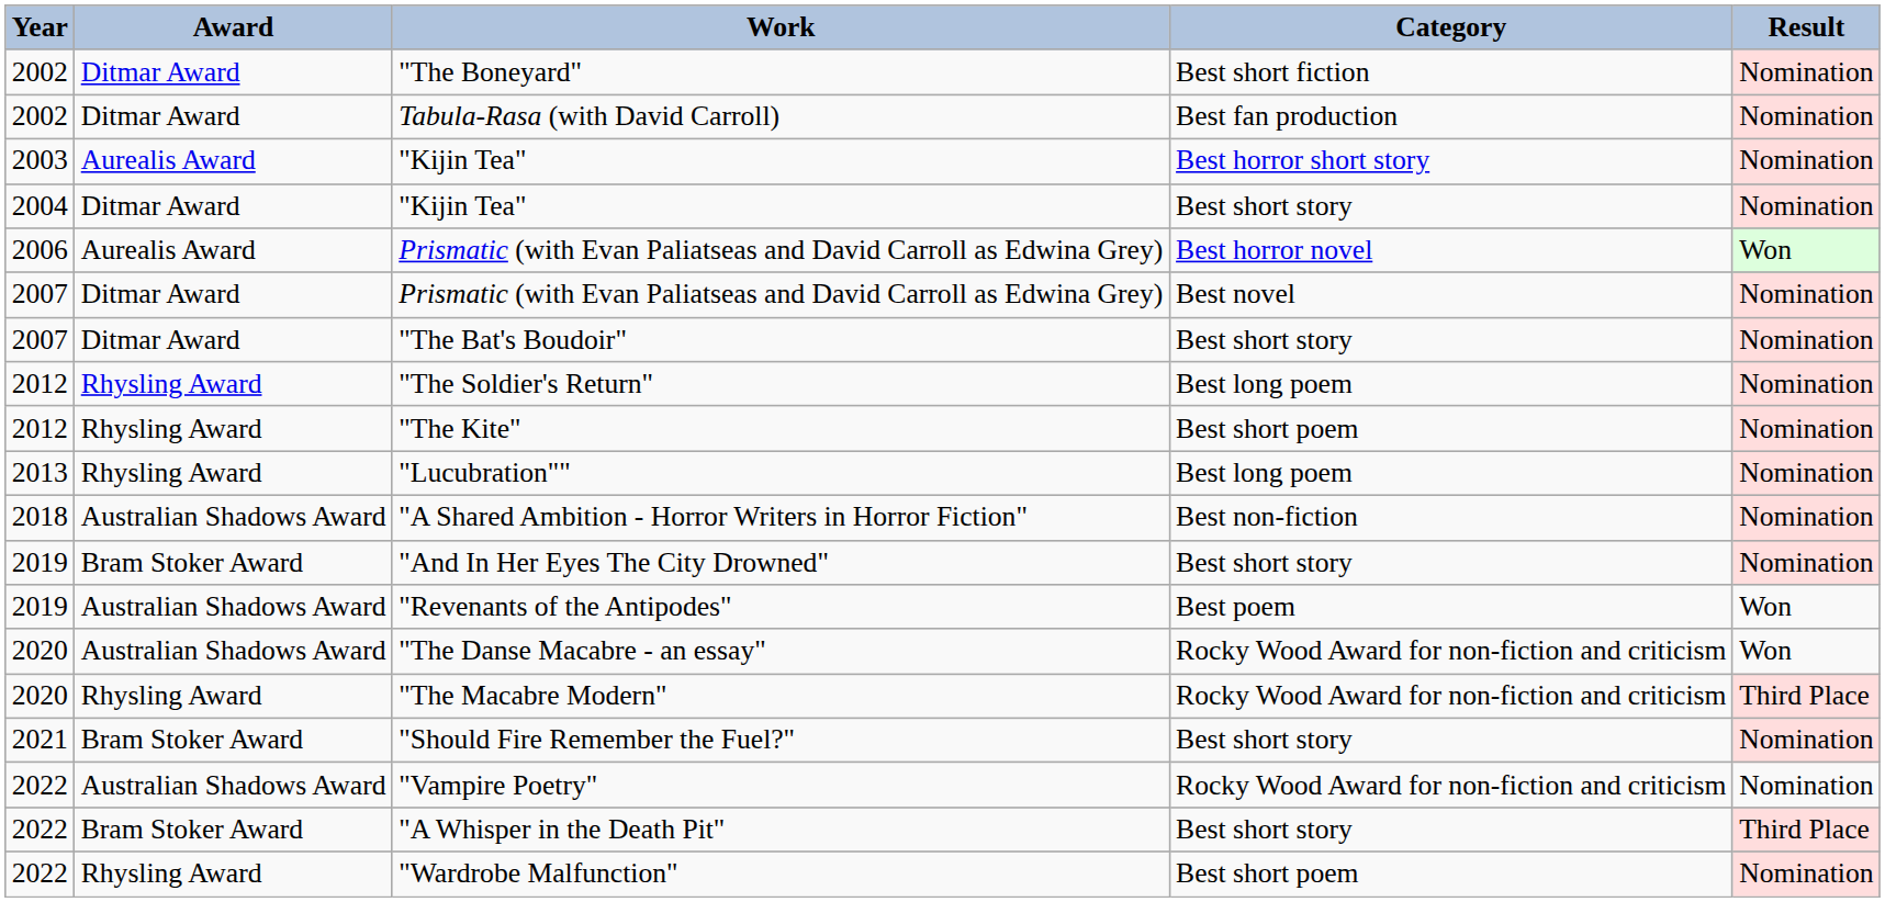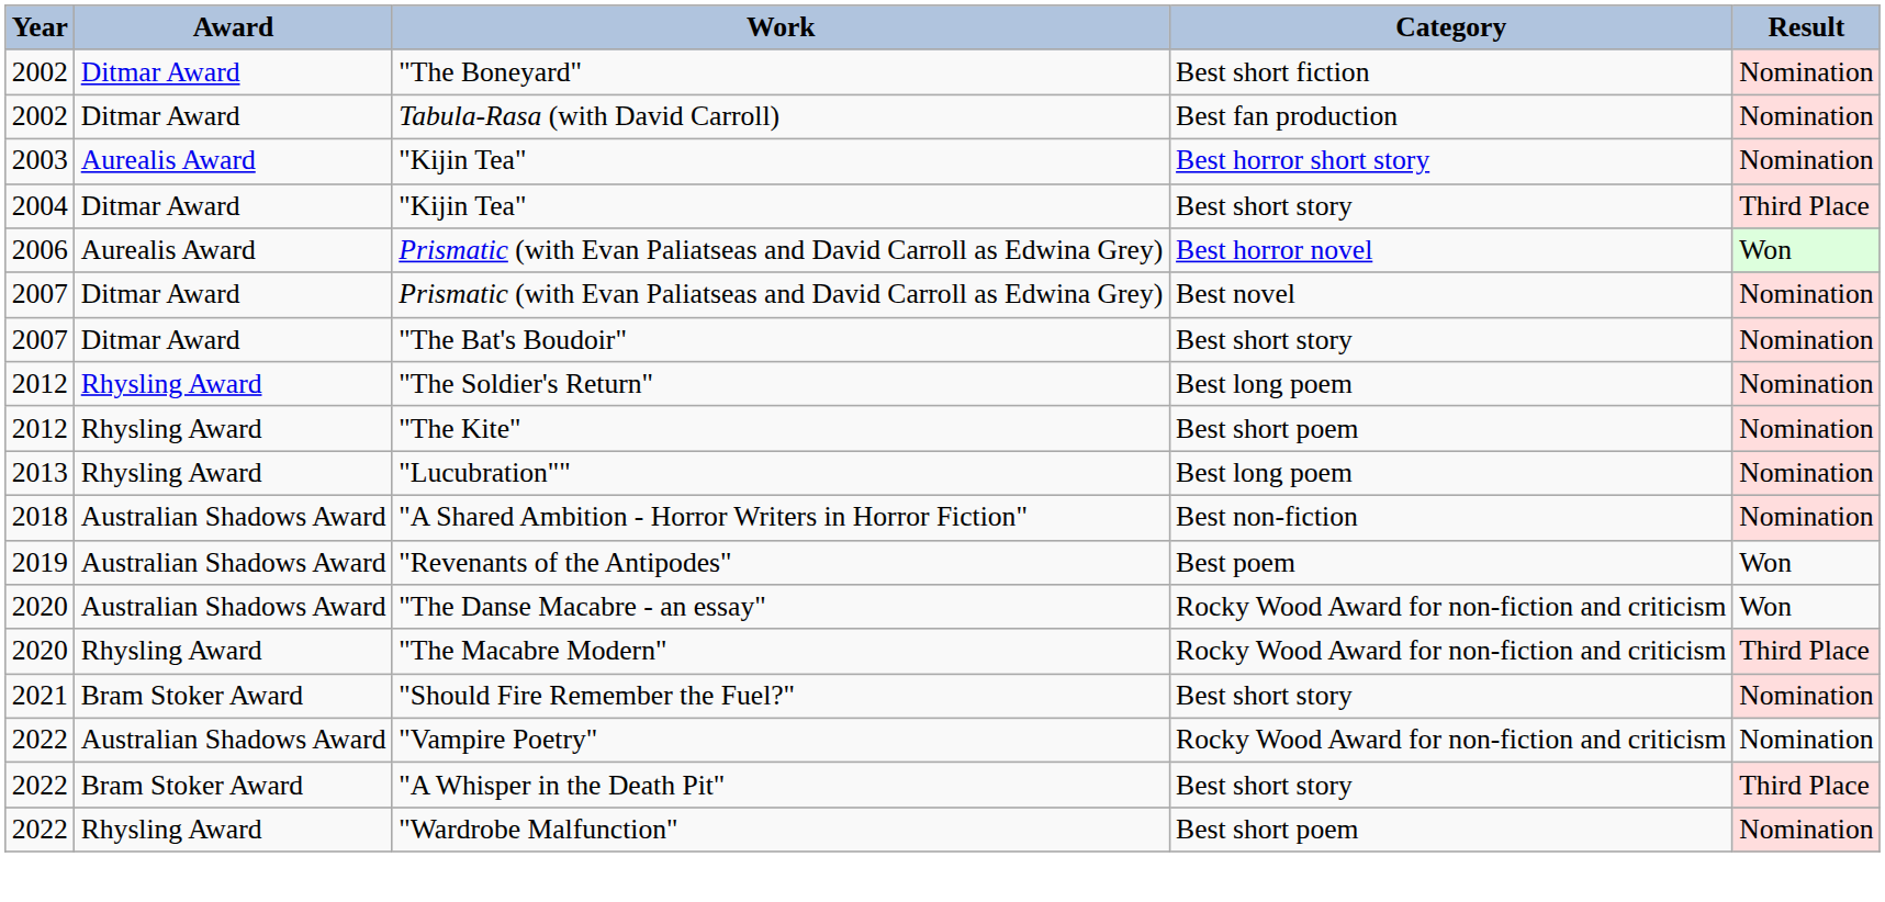 <table class="wikitable">
 <tr>
 <th style="background:#B0C4DE;">Year</th>
 <th style="background:#B0C4DE;">Award</th>
 <th style="background:#B0C4DE;">Work</th>
 <th style="background:#B0C4DE;">Category</th>
 <th style="background:#B0C4DE;">Result</th>
 </tr>
 <tr>
 <td>2002</td>
 <td><a href='#'>Ditmar Award</a></td>
 <td>"The Boneyard"</td>
 <td>Best short fiction</td>
 <td bgcolor="ffdddd">Nomination</td>
 </tr>
 <tr>
 <td>2002</td>
 <td>Ditmar Award</td>
 <td><em>Tabula-Rasa</em> (with David Carroll)</td>
 <td>Best fan production</td>
 <td bgcolor="ffdddd">Nomination</td>
 </tr>
 <tr>
 <td>2003</td>
 <td><a href='#'>Aurealis Award</a></td>
 <td>"Kijin Tea"</td>
 <td><a href='#'>Best horror short story</a></td>
 <td bgcolor="ffdddd">Nomination</td>
 </tr>
 <tr>
 <td>2004</td>
 <td>Ditmar Award</td>
 <td>"Kijin Tea"</td>
 <td>Best short story</td>
-<td bgcolor="ffdddd">Nomination</td>
+<td bgcolor="ffdddd">Third Place</td>
 </tr>
 <tr>
 <td>2006</td>
 <td>Aurealis Award</td>
 <td><em><a href='#'>Prismatic</a></em> (with Evan Paliatseas and David Carroll as Edwina Grey)</td>
 <td><a href='#'>Best horror novel</a></td>
 <td bgcolor="#ddffdd">Won</td>
 </tr>
 <tr>
 <td>2007</td>
 <td>Ditmar Award</td>
 <td><em>Prismatic</em> (with Evan Paliatseas and David Carroll as Edwina Grey)</td>
 <td>Best novel</td>
 <td bgcolor="ffdddd">Nomination</td>
 </tr>
 <tr>
 <td>2007</td>
 <td>Ditmar Award</td>
 <td>"The Bat's Boudoir"</td>
 <td>Best short story</td>
 <td bgcolor="ffdddd">Nomination</td>
 </tr>
 <tr>
 <td>2012</td>
 <td><a href='#'>Rhysling Award</a></td>
 <td>"The Soldier's Return"</td>
 <td>Best long poem</td>
 <td bgcolor="ffdddd">Nomination</td>
 </tr>
 <tr>
 <td>2012</td>
 <td>Rhysling Award</td>
 <td>"The Kite"</td>
 <td>Best short poem</td>
 <td bgcolor="ffdddd">Nomination</td>
 </tr>
 <tr>
 <td>2013</td>
 <td>Rhysling Award</td>
 <td>"Lucubration""</td>
 <td>Best long poem</td>
 <td bgcolor="ffdddd">Nomination</td>
 </tr>
 <tr>
 <td>2018</td>
 <td>Australian Shadows Award</td>
 <td>"A Shared Ambition - Horror Writers in Horror Fiction"</td>
 <td>Best non-fiction</td>
 <td bgcolor="ffdddd">Nomination</td>
 </tr>
 <tr>
 <td>2019</td>
-<td>Bram Stoker Award</td>
-<td>"And In Her Eyes The City Drowned"</td>
-<td>Best short story</td>
-<td bgcolor="ffdddd">Nomination</td>
-</tr>
-<tr>
-<td>2019</td>
 <td>Australian Shadows Award</td>
 <td>"Revenants of the Antipodes"</td>
 <td>Best poem</td>
 <td>Won</td>
 </tr>
 <tr>
 <td>2020</td>
 <td>Australian Shadows Award</td>
 <td>"The Danse Macabre - an essay"</td>
 <td>Rocky Wood Award for non-fiction and criticism</td>
 <td>Won</td>
 </tr>
 <tr>
 <td>2020</td>
 <td>Rhysling Award</td>
 <td>"The Macabre Modern"</td>
 <td>Rocky Wood Award for non-fiction and criticism</td>
 <td bgcolor="ffdddd">Third Place</td>
 </tr>
 <tr>
 <td>2021</td>
 <td>Bram Stoker Award</td>
 <td>"Should Fire Remember the Fuel?"</td>
 <td>Best short story</td>
 <td bgcolor="ffdddd">Nomination</td>
 </tr>
 <tr>
 <td>2022</td>
 <td>Australian Shadows Award</td>
 <td>"Vampire Poetry"</td>
 <td>Rocky Wood Award for non-fiction and criticism</td>
 <td>Nomination</td>
 </tr>
 <tr>
 <td>2022</td>
 <td>Bram Stoker Award</td>
 <td>"A Whisper in the Death Pit"</td>
 <td>Best short story</td>
 <td bgcolor="ffdddd">Third Place</td>
 </tr>
 <tr>
 <td>2022</td>
 <td>Rhysling Award</td>
 <td>"Wardrobe Malfunction"</td>
 <td>Best short poem</td>
 <td bgcolor="ffdddd">Nomination</td>
 </tr>
 </table>
